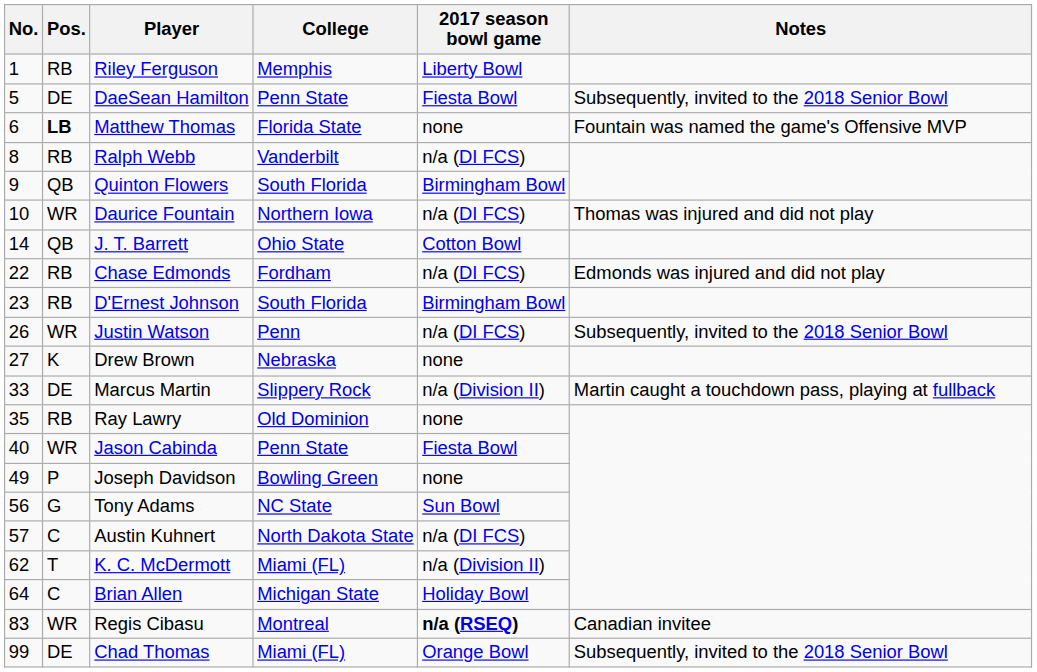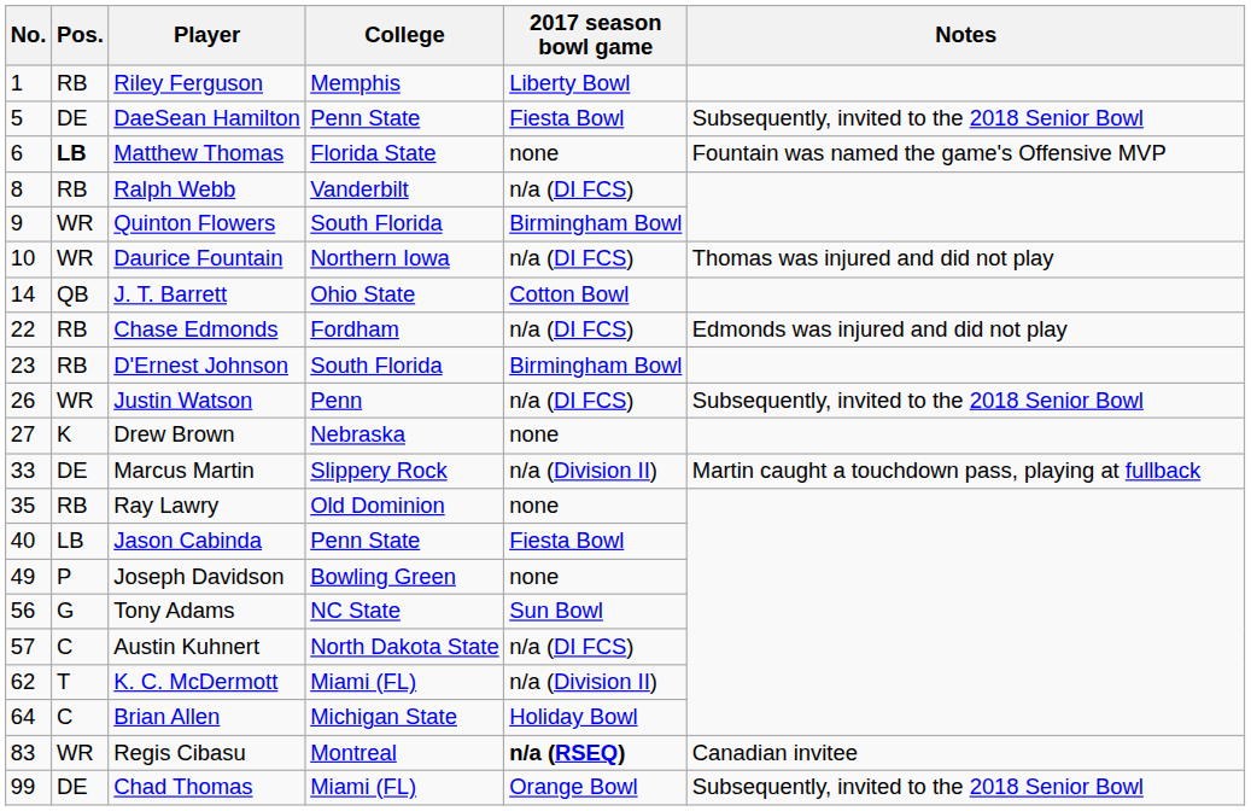 <table class="wikitable mw-collapsible">
 <tr>
 <th>No.</th>
 <th>Pos.</th>
 <th>Player</th>
 <th>College</th>
 <th>2017 season<br>bowl game</th>
 <th style="width: 45%;">Notes</th>
 </tr>
 <tr>
 <td>1</td>
 <td>RB</td>
 <td><a href='#'>Riley Ferguson</a></td>
 <td><a href='#'>Memphis</a></td>
 <td><a href='#'>Liberty Bowl</a></td>
 </tr>
 <tr>
 <td>5</td>
 <td>DE</td>
 <td><a href='#'>DaeSean Hamilton</a></td>
 <td><a href='#'>Penn State</a></td>
 <td><a href='#'>Fiesta Bowl</a></td>
 <td>Subsequently, invited to the <a href='#'>2018 Senior Bowl</a></td>
 </tr>
 <tr>
 <td>6</td>
 <td><strong>LB</strong></td>
 <td><a href='#'>Matthew Thomas</a></td>
 <td><a href='#'>Florida State</a></td>
 <td>none</td>
 <td>Fountain was named the game's Offensive MVP</td>
 </tr>
 <tr>
 <td>8</td>
 <td>RB</td>
 <td><a href='#'>Ralph Webb</a></td>
 <td><a href='#'>Vanderbilt</a></td>
 <td>n/a (<a href='#'>DI FCS</a>)</td>
 </tr>
 <tr>
 <td>9</td>
-<td>QB</td>
+<td>WR</td>
 <td><a href='#'>Quinton Flowers</a></td>
 <td><a href='#'>South Florida</a></td>
 <td><a href='#'>Birmingham Bowl</a></td>
 </tr>
 <tr>
 <td>10</td>
 <td>WR</td>
 <td><a href='#'>Daurice Fountain</a></td>
 <td><a href='#'>Northern Iowa</a></td>
 <td>n/a (<a href='#'>DI FCS</a>)</td>
 <td>Thomas was injured and did not play</td>
 </tr>
 <tr>
 <td>14</td>
 <td>QB</td>
 <td><a href='#'>J. T. Barrett</a></td>
 <td><a href='#'>Ohio State</a></td>
 <td><a href='#'>Cotton Bowl</a></td>
 </tr>
 <tr>
 <td>22</td>
 <td>RB</td>
 <td><a href='#'>Chase Edmonds</a></td>
 <td><a href='#'>Fordham</a></td>
 <td>n/a (<a href='#'>DI FCS</a>)</td>
 <td>Edmonds was injured and did not play</td>
 </tr>
 <tr>
 <td>23</td>
 <td>RB</td>
 <td><a href='#'>D'Ernest Johnson</a></td>
 <td><a href='#'>South Florida</a></td>
 <td><a href='#'>Birmingham Bowl</a></td>
 </tr>
 <tr>
 <td>26</td>
 <td>WR</td>
 <td><a href='#'>Justin Watson</a></td>
 <td><a href='#'>Penn</a></td>
 <td>n/a (<a href='#'>DI FCS</a>)</td>
 <td>Subsequently, invited to the <a href='#'>2018 Senior Bowl</a></td>
 </tr>
 <tr>
 <td>27</td>
 <td>K</td>
 <td>Drew Brown</td>
 <td><a href='#'>Nebraska</a></td>
 <td>none</td>
 </tr>
 <tr>
 <td>33</td>
 <td>DE</td>
 <td>Marcus Martin</td>
 <td><a href='#'>Slippery Rock</a></td>
 <td>n/a (<a href='#'>Division II</a>)</td>
 <td>Martin caught a touchdown pass, playing at <a href='#'>fullback</a></td>
 </tr>
 <tr>
 <td>35</td>
 <td>RB</td>
 <td>Ray Lawry</td>
 <td><a href='#'>Old Dominion</a></td>
 <td>none</td>
 </tr>
 <tr>
 <td>40</td>
-<td>WR</td>
+<td>LB</td>
 <td><a href='#'>Jason Cabinda</a></td>
 <td><a href='#'>Penn State</a></td>
 <td><a href='#'>Fiesta Bowl</a></td>
 </tr>
 <tr>
 <td>49</td>
 <td>P</td>
 <td>Joseph Davidson</td>
 <td><a href='#'>Bowling Green</a></td>
 <td>none</td>
 </tr>
 <tr>
 <td>56</td>
 <td>G</td>
 <td>Tony Adams</td>
 <td><a href='#'>NC State</a></td>
 <td><a href='#'>Sun Bowl</a></td>
 </tr>
 <tr>
 <td>57</td>
 <td>C</td>
 <td>Austin Kuhnert</td>
 <td><a href='#'>North Dakota State</a></td>
 <td>n/a (<a href='#'>DI FCS</a>)</td>
 </tr>
 <tr>
 <td>62</td>
 <td>T</td>
 <td><a href='#'>K. C. McDermott</a></td>
 <td><a href='#'>Miami (FL)</a></td>
 <td>n/a (<a href='#'>Division II</a>)</td>
 </tr>
 <tr>
 <td>64</td>
 <td>C</td>
 <td><a href='#'>Brian Allen</a></td>
 <td><a href='#'>Michigan State</a></td>
 <td><a href='#'>Holiday Bowl</a></td>
 </tr>
 <tr>
 <td>83</td>
 <td>WR</td>
 <td>Regis Cibasu</td>
 <td><a href='#'>Montreal</a></td>
 <td><strong>n/a (<a href='#'>RSEQ</a>)</strong></td>
 <td>Canadian invitee</td>
 </tr>
 <tr>
 <td>99</td>
 <td>DE</td>
 <td><a href='#'>Chad Thomas</a></td>
 <td><a href='#'>Miami (FL)</a></td>
 <td><a href='#'>Orange Bowl</a></td>
 <td>Subsequently, invited to the <a href='#'>2018 Senior Bowl</a></td>
 </tr>
 </table>
